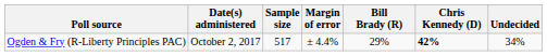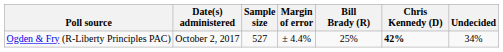 <table class="wikitable">
 <tr valign=bottom>
 <th>Poll source</th>
 <th>Date(s)<br>administered</th>
 <th>Sample<br>size</th>
 <th>Margin<br>of error</th>
 <th style="width:100px;">Bill<br>Brady (R)</th>
 <th style="width:100px;">Chris<br>Kennedy (D)</th>
 <th>Undecided</th>
 </tr>
 <tr>
 <td><a href='#'>Ogden & Fry</a> (R-Liberty Principles PAC)</td>
 <td align=center>October 2, 2017</td>
-<td align=center>517</td>
+<td align=center>527</td>
 <td align=center>± 4.4%</td>
-<td align=center>29%</td>
+<td align=center>25%</td>
 <td><strong>42%</strong></td>
 <td align=center>34%</td>
 </tr>
 </table>
